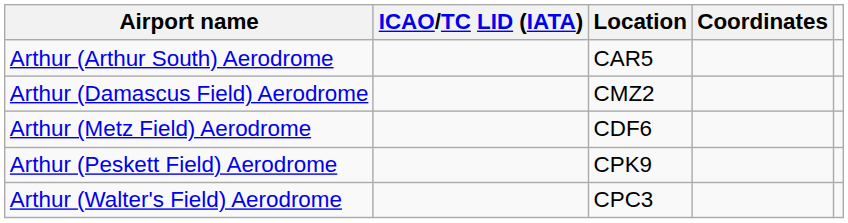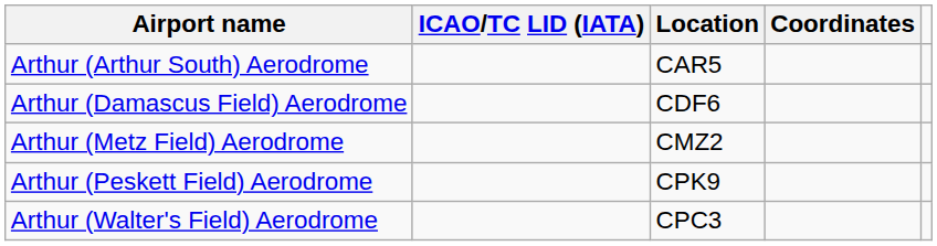 <table class="wikitable sortable" style="width:auto;">
 <tr>
 <th width="*">Airport name</th>
 <th width="*"><a href='#'>ICAO</a>/<a href='#'>TC</a> <a href='#'>LID</a> (<a href='#'>IATA</a>)</th>
 <th width="*">Location</th>
 <th width="*">Coordinates</th>
 </tr>
 <tr>
 <td><a href='#'>Arthur (Arthur South) Aerodrome</a></td>
 <td></td>
 <td>CAR5</td>
 <td></td>
 <td></td>
 </tr>
 <tr>
 <td><a href='#'>Arthur (Damascus Field) Aerodrome</a></td>
 <td></td>
-<td>CMZ2</td>
+<td>CDF6</td>
 <td></td>
 <td></td>
 </tr>
 <tr>
 <td><a href='#'>Arthur (Metz Field) Aerodrome</a></td>
 <td></td>
-<td>CDF6</td>
+<td>CMZ2</td>
 <td></td>
 <td></td>
 </tr>
 <tr>
 <td><a href='#'>Arthur (Peskett Field) Aerodrome</a></td>
 <td></td>
 <td>CPK9</td>
 <td></td>
 <td></td>
 </tr>
 <tr>
 <td><a href='#'>Arthur (Walter's Field) Aerodrome</a></td>
 <td></td>
 <td>CPC3</td>
 <td></td>
 <td></td>
 </tr>
 </table>
